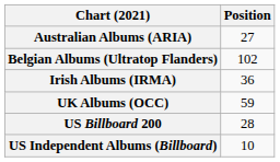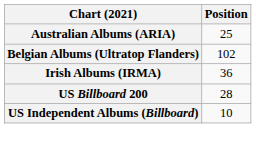 <table class="wikitable sortable plainrowheaders" style="text-align:center">
 <tr>
 <th scope="col">Chart (2021)</th>
 <th scope="col">Position</th>
 </tr>
 <tr>
 <th scope="row">Australian Albums (ARIA)</th>
-<td>27</td>
+<td>25</td>
 </tr>
 <tr>
 <th scope="row">Belgian Albums (Ultratop Flanders)</th>
 <td>102</td>
 </tr>
 <tr>
 <th scope="row">Irish Albums (IRMA)</th>
 <td>36</td>
 </tr>
 <tr>
-<th scope="row">UK Albums (OCC)</th>
-<td>59</td>
-</tr>
-<tr>
 <th scope="row">US <em>Billboard</em> 200</th>
 <td>28</td>
 </tr>
 <tr>
 <th scope="row">US Independent Albums (<em>Billboard</em>)</th>
 <td>10</td>
 </tr>
 </table>
